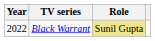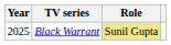 <table class="wikitable">
 <tr>
 <th>Year</th>
 <th>TV series</th>
 <th>Role</th>
 <th></th>
 </tr>
 <tr>
-<td>2022</td>
+<td>2025</td>
 <td><em><a href='#'>Black Warrant</a></em></td>
 <td style="background: khaki;">Sunil Gupta</td>
 <td></td>
 </tr>
 </table>
